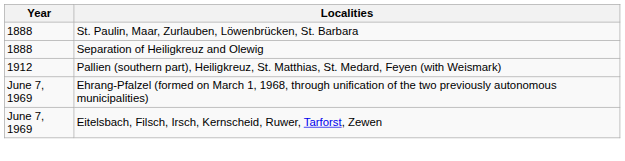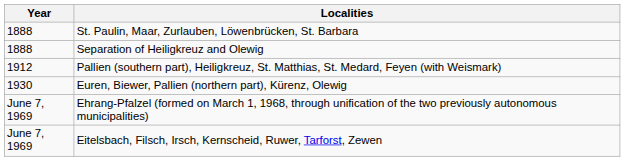 <table class="wikitable">
 <tr>
 <th>Year</th>
 <th>Localities</th>
 </tr>
 <tr ---->
 <td>1888</td>
 <td>St. Paulin, Maar, Zurlauben, Löwenbrücken, St. Barbara</td>
 </tr>
 <tr ---->
 <td>1888</td>
 <td>Separation of Heiligkreuz and Olewig</td>
 </tr>
 <tr ---->
 <td>1912</td>
 <td>Pallien (southern part), Heiligkreuz, St. Matthias, St. Medard, Feyen (with Weismark)</td>
 </tr>
 <tr ---->
+<td>1930</td>
+<td>Euren, Biewer, Pallien (northern part), Kürenz, Olewig</td>
+</tr>
+<tr ---->
 <td>June 7, 1969</td>
 <td>Ehrang-Pfalzel (formed on March 1, 1968, through unification of the two previously autonomous municipalities)</td>
 </tr>
 <tr ---->
 <td>June 7, 1969</td>
 <td>Eitelsbach, Filsch, Irsch, Kernscheid, Ruwer, <a href='#'>Tarforst</a>, Zewen</td>
 </tr>
 </table>
